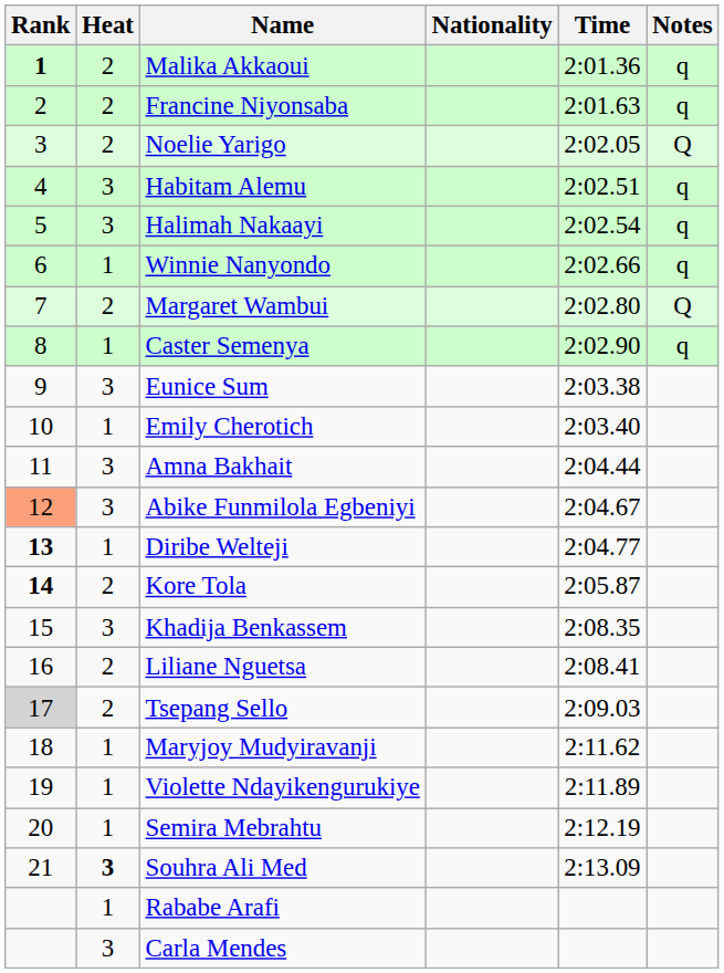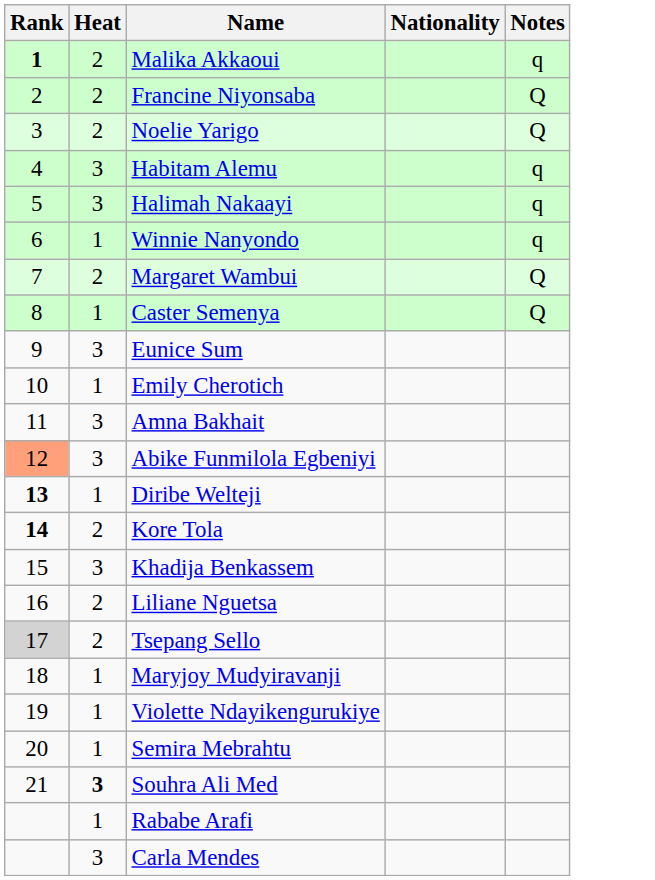 <table class="wikitable sortable" style="text-align:center">
 <tr>
 <th>Rank</th>
 <th>Heat</th>
 <th>Name</th>
 <th>Nationality</th>
-<th>Time</th>
 <th>Notes</th>
 </tr>
 <tr bgcolor=ccffcc>
 <td><strong>1</strong></td>
 <td>2</td>
 <td align=left><a href='#'>Malika Akkaoui</a></td>
 <td align=left></td>
-<td>2:01.36</td>
 <td>q</td>
 </tr>
 <tr bgcolor=ccffcc>
 <td>2</td>
 <td>2</td>
 <td align=left><a href='#'>Francine Niyonsaba</a></td>
 <td align=left></td>
-<td>2:01.63</td>
-<td>q</td>
+<td>Q</td>
 </tr>
 <tr bgcolor=ddffdd>
 <td>3</td>
 <td>2</td>
 <td align=left><a href='#'>Noelie Yarigo</a></td>
 <td align=left></td>
-<td>2:02.05</td>
 <td>Q</td>
 </tr>
 <tr bgcolor=ccffcc>
 <td>4</td>
 <td>3</td>
 <td align=left><a href='#'>Habitam Alemu</a></td>
 <td align=left></td>
-<td>2:02.51</td>
 <td>q</td>
 </tr>
 <tr bgcolor=ccffcc>
 <td>5</td>
 <td>3</td>
 <td align=left><a href='#'>Halimah Nakaayi</a></td>
 <td align=left></td>
-<td>2:02.54</td>
 <td>q</td>
 </tr>
 <tr bgcolor=ccffcc>
 <td>6</td>
 <td>1</td>
 <td align=left><a href='#'>Winnie Nanyondo</a></td>
 <td align=left></td>
-<td>2:02.66</td>
 <td>q</td>
 </tr>
 <tr bgcolor=ddffdd>
 <td>7</td>
 <td>2</td>
 <td align=left><a href='#'>Margaret Wambui</a></td>
 <td align=left></td>
-<td>2:02.80</td>
 <td>Q</td>
 </tr>
 <tr bgcolor=ccffcc>
 <td>8</td>
 <td>1</td>
 <td align=left><a href='#'>Caster Semenya</a></td>
 <td align=left></td>
-<td>2:02.90</td>
-<td>q</td>
+<td>Q</td>
 </tr>
 <tr>
 <td>9</td>
 <td>3</td>
 <td align=left><a href='#'>Eunice Sum</a></td>
 <td align=left></td>
-<td>2:03.38</td>
 <td></td>
 </tr>
 <tr>
 <td>10</td>
 <td>1</td>
 <td align=left><a href='#'>Emily Cherotich</a></td>
 <td align=left></td>
-<td>2:03.40</td>
 <td></td>
 </tr>
 <tr>
 <td>11</td>
 <td>3</td>
 <td align=left><a href='#'>Amna Bakhait</a></td>
 <td align=left></td>
-<td>2:04.44</td>
 <td></td>
 </tr>
 <tr>
 <td style="background: lightsalmon;">12</td>
 <td>3</td>
 <td align=left><a href='#'>Abike Funmilola Egbeniyi</a></td>
 <td align=left></td>
-<td>2:04.67</td>
 <td></td>
 </tr>
 <tr>
 <td><strong>13</strong></td>
 <td>1</td>
 <td align=left><a href='#'>Diribe Welteji</a></td>
 <td align=left></td>
-<td>2:04.77</td>
 <td></td>
 </tr>
 <tr>
 <td><strong>14</strong></td>
 <td>2</td>
 <td align=left><a href='#'>Kore Tola</a></td>
 <td align=left></td>
-<td>2:05.87</td>
 <td></td>
 </tr>
 <tr>
 <td>15</td>
 <td>3</td>
 <td align=left><a href='#'>Khadija Benkassem</a></td>
 <td align=left></td>
-<td>2:08.35</td>
 <td></td>
 </tr>
 <tr>
 <td>16</td>
 <td>2</td>
 <td align=left><a href='#'>Liliane Nguetsa</a></td>
 <td align=left></td>
-<td>2:08.41</td>
 <td></td>
 </tr>
 <tr>
 <td style="background: lightgrey;">17</td>
 <td>2</td>
 <td align=left><a href='#'>Tsepang Sello</a></td>
 <td align=left></td>
-<td>2:09.03</td>
 <td></td>
 </tr>
 <tr>
 <td>18</td>
 <td>1</td>
 <td align=left><a href='#'>Maryjoy Mudyiravanji</a></td>
 <td align=left></td>
-<td>2:11.62</td>
 <td></td>
 </tr>
 <tr>
 <td>19</td>
 <td>1</td>
 <td align=left><a href='#'>Violette Ndayikengurukiye</a></td>
 <td align=left></td>
-<td>2:11.89</td>
 <td></td>
 </tr>
 <tr>
 <td>20</td>
 <td>1</td>
 <td align=left><a href='#'>Semira Mebrahtu</a></td>
 <td align=left></td>
-<td>2:12.19</td>
 <td></td>
 </tr>
 <tr>
 <td>21</td>
 <td><strong>3</strong></td>
 <td align=left><a href='#'>Souhra Ali Med</a></td>
 <td align=left></td>
-<td>2:13.09</td>
 <td></td>
 </tr>
 <tr>
 <td></td>
 <td>1</td>
 <td align=left><a href='#'>Rababe Arafi</a></td>
 <td align=left></td>
 <td></td>
-<td></td>
 </tr>
 <tr>
 <td></td>
 <td>3</td>
 <td align=left><a href='#'>Carla Mendes</a></td>
 <td align=left></td>
 <td></td>
-<td></td>
 </tr>
 </table>
